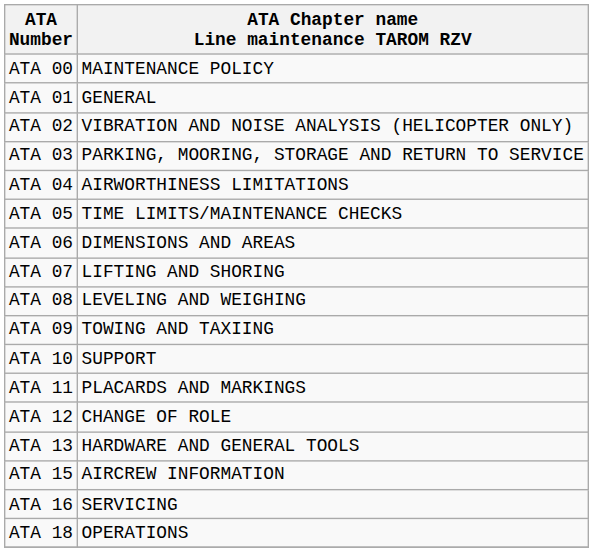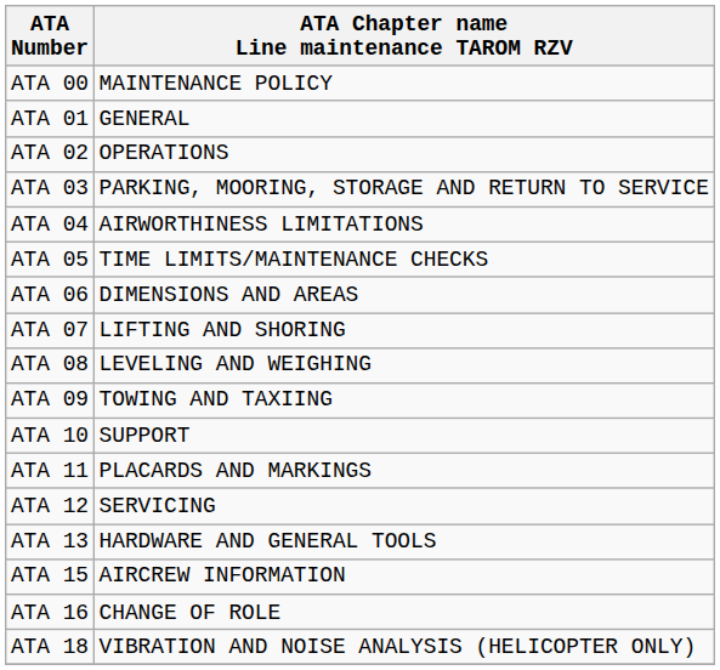 <table class="wikitable sortable" border="1">
 <tr>
 <th>ATA<br>Number</th>
 <th>ATA Chapter name<br>Line maintenance TAROM RZV</th>
 </tr>
 <tr>
 <td>ATA 00</td>
 <td>MAINTENANCE POLICY</td>
 </tr>
 <tr>
 <td>ATA 01</td>
 <td>GENERAL</td>
 </tr>
 <tr>
 <td>ATA 02</td>
-<td>VIBRATION AND NOISE ANALYSIS (HELICOPTER ONLY)</td>
+<td>OPERATIONS</td>
 </tr>
 <tr>
 <td>ATA 03</td>
 <td>PARKING, MOORING, STORAGE AND RETURN TO SERVICE</td>
 </tr>
 <tr>
 <td>ATA 04</td>
 <td>AIRWORTHINESS LIMITATIONS</td>
 </tr>
 <tr>
 <td>ATA 05</td>
 <td>TIME LIMITS/MAINTENANCE CHECKS</td>
 </tr>
 <tr>
 <td>ATA 06</td>
 <td>DIMENSIONS AND AREAS</td>
 </tr>
 <tr>
 <td>ATA 07</td>
 <td>LIFTING AND SHORING</td>
 </tr>
 <tr>
 <td>ATA 08</td>
 <td>LEVELING AND WEIGHING</td>
 </tr>
 <tr>
 <td>ATA 09</td>
 <td>TOWING AND TAXIING</td>
 </tr>
 <tr>
 <td>ATA 10</td>
 <td>SUPPORT</td>
 </tr>
 <tr>
 <td>ATA 11</td>
 <td>PLACARDS AND MARKINGS</td>
 </tr>
 <tr>
 <td>ATA 12</td>
-<td>CHANGE OF ROLE</td>
+<td>SERVICING</td>
 </tr>
 <tr>
 <td>ATA 13</td>
 <td>HARDWARE AND GENERAL TOOLS</td>
 </tr>
 <tr>
 <td>ATA 15</td>
 <td>AIRCREW INFORMATION</td>
 </tr>
 <tr>
 <td>ATA 16</td>
-<td>SERVICING</td>
+<td>CHANGE OF ROLE</td>
 </tr>
 <tr>
 <td>ATA 18</td>
-<td>OPERATIONS</td>
+<td>VIBRATION AND NOISE ANALYSIS (HELICOPTER ONLY)</td>
 </tr>
 <tr>
 </tr>
 </table>
